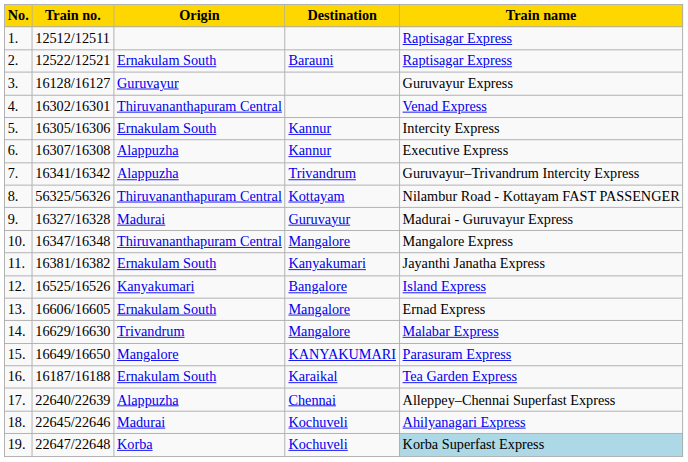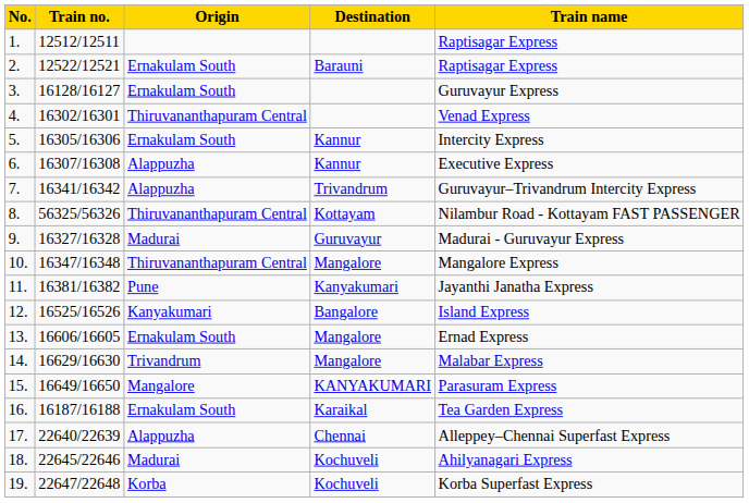 <table class="wikitable sortable">
 <tr>
 <th style="background-color:#FFD700">No.</th>
 <th style="background-color:#FFD700">Train no.</th>
 <th style="background-color:#FFD700">Origin</th>
 <th style="background-color:#FFD700">Destination</th>
 <th style="background-color:#FFD700">Train name</th>
 </tr>
 <tr>
 <td>1.</td>
 <td>12512/12511</td>
 <td></td>
 <td></td>
 <td><a href='#'>Raptisagar Express</a></td>
 </tr>
 <tr>
 <td>2.</td>
 <td>12522/12521</td>
 <td><a href='#'>Ernakulam South</a></td>
 <td><a href='#'>Barauni</a></td>
 <td><a href='#'>Raptisagar Express</a></td>
 </tr>
 <tr>
 <td>3.</td>
 <td>16128/16127</td>
-<td><a href='#'>Guruvayur</a></td>
+<td><a href='#'>Ernakulam South</a></td>
 <td></td>
 <td>Guruvayur Express</td>
 </tr>
 <tr>
 <td>4.</td>
 <td>16302/16301</td>
 <td><a href='#'>Thiruvananthapuram Central</a></td>
 <td></td>
 <td><a href='#'>Venad Express</a></td>
 </tr>
 <tr>
 <td>5.</td>
 <td>16305/16306</td>
 <td><a href='#'>Ernakulam South</a></td>
 <td><a href='#'>Kannur</a></td>
 <td>Intercity Express</td>
 </tr>
 <tr>
 <td>6.</td>
 <td>16307/16308</td>
 <td><a href='#'>Alappuzha</a></td>
 <td><a href='#'>Kannur</a></td>
 <td>Executive Express</td>
 </tr>
 <tr>
 <td>7.</td>
 <td>16341/16342</td>
 <td><a href='#'>Alappuzha</a></td>
 <td><a href='#'>Trivandrum</a></td>
 <td>Guruvayur–Trivandrum Intercity Express</td>
 </tr>
 <tr>
 <td>8.</td>
 <td>56325/56326</td>
 <td><a href='#'>Thiruvananthapuram Central</a></td>
 <td><a href='#'>Kottayam</a></td>
 <td>Nilambur Road - Kottayam FAST PASSENGER</td>
 </tr>
 <tr>
 <td>9.</td>
 <td>16327/16328</td>
 <td><a href='#'>Madurai</a></td>
 <td><a href='#'>Guruvayur</a></td>
 <td>Madurai - Guruvayur Express</td>
 </tr>
 <tr>
 <td>10.</td>
 <td>16347/16348</td>
 <td><a href='#'>Thiruvananthapuram Central</a></td>
 <td><a href='#'>Mangalore</a></td>
 <td>Mangalore Express</td>
 </tr>
 <tr>
 <td>11.</td>
 <td>16381/16382</td>
-<td><a href='#'>Ernakulam South</a></td>
+<td><a href='#'>Pune</a></td>
 <td><a href='#'>Kanyakumari</a></td>
 <td>Jayanthi Janatha Express</td>
 </tr>
 <tr>
 <td>12.</td>
 <td>16525/16526</td>
 <td><a href='#'>Kanyakumari</a></td>
 <td><a href='#'>Bangalore</a></td>
 <td><a href='#'>Island Express</a></td>
 </tr>
 <tr>
 <td>13.</td>
 <td>16606/16605</td>
 <td><a href='#'>Ernakulam South</a></td>
 <td><a href='#'>Mangalore</a></td>
 <td>Ernad Express</td>
 </tr>
 <tr>
 <td>14.</td>
 <td>16629/16630</td>
 <td><a href='#'>Trivandrum</a></td>
 <td><a href='#'>Mangalore</a></td>
 <td><a href='#'>Malabar Express</a></td>
 </tr>
 <tr>
 <td>15.</td>
 <td>16649/16650</td>
 <td><a href='#'>Mangalore</a></td>
 <td><a href='#'>KANYAKUMARI</a></td>
 <td><a href='#'>Parasuram Express</a></td>
 </tr>
 <tr>
 <td>16.</td>
 <td>16187/16188</td>
 <td><a href='#'>Ernakulam South</a></td>
 <td><a href='#'>Karaikal</a></td>
 <td><a href='#'>Tea Garden Express</a></td>
 </tr>
 <tr>
 <td>17.</td>
 <td>22640/22639</td>
 <td><a href='#'>Alappuzha</a></td>
 <td><a href='#'>Chennai</a></td>
 <td>Alleppey–Chennai Superfast Express</td>
 </tr>
 <tr>
 <td>18.</td>
 <td>22645/22646</td>
 <td><a href='#'>Madurai</a></td>
 <td><a href='#'>Kochuveli</a></td>
 <td><a href='#'>Ahilyanagari Express</a></td>
 </tr>
 <tr>
 <td>19.</td>
 <td>22647/22648</td>
 <td><a href='#'>Korba</a></td>
 <td><a href='#'>Kochuveli</a></td>
-<td style="background: lightblue;">Korba Superfast Express</td>
+<td>Korba Superfast Express</td>
 </tr>
 </table>
